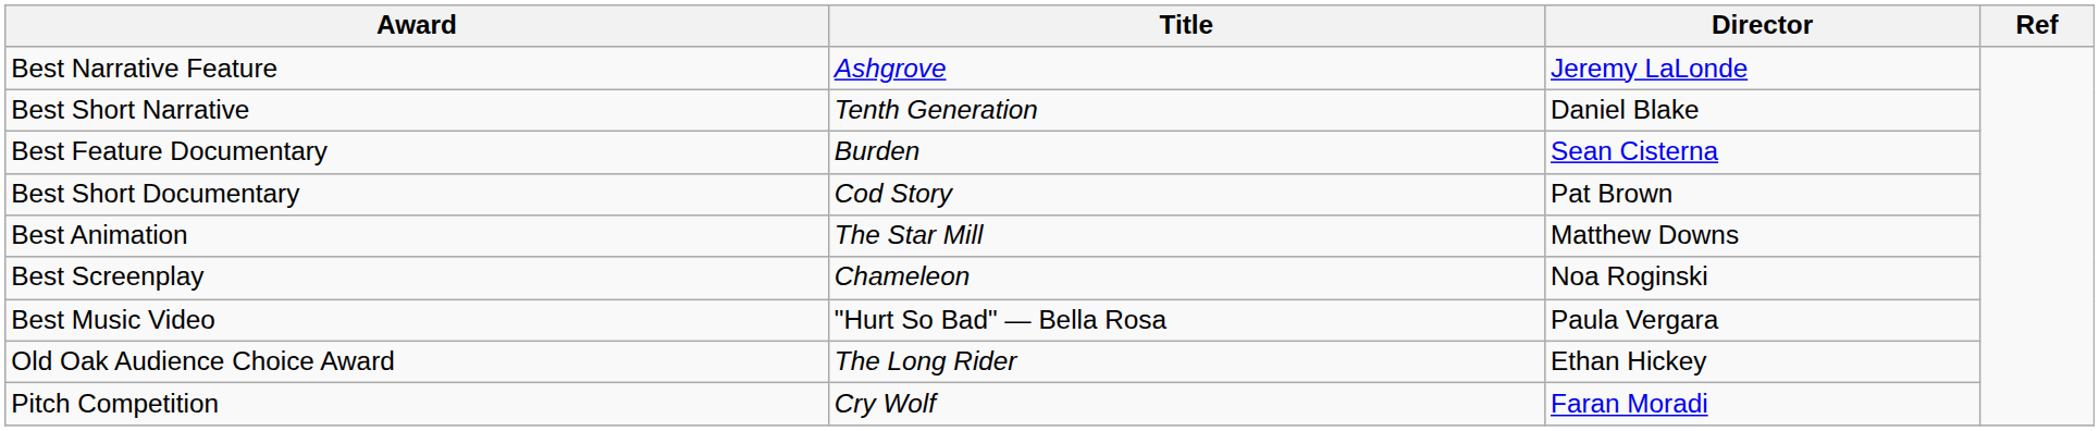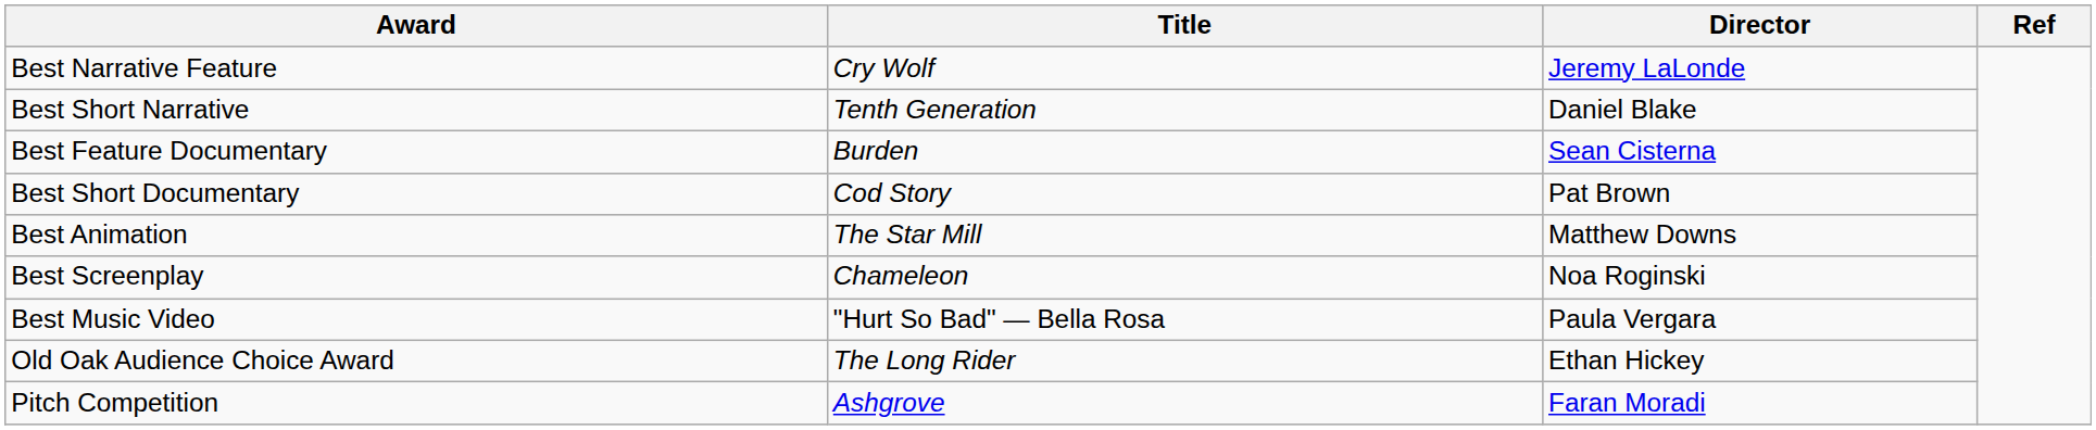 <table class="wikitable" width=100%>
 <tr>
 <th>Award</th>
 <th>Title</th>
 <th>Director</th>
 <th>Ref</th>
 </tr>
 <tr>
 <td>Best Narrative Feature</td>
-<td><em><a href='#'>Ashgrove</a></em></td>
+<td><em>Cry Wolf</em></td>
 <td><a href='#'>Jeremy LaLonde</a></td>
 <td rowspan=9></td>
 </tr>
 <tr>
 <td>Best Short Narrative</td>
 <td><em>Tenth Generation</em></td>
 <td>Daniel Blake</td>
 </tr>
 <tr>
 <td>Best Feature Documentary</td>
 <td><em>Burden</em></td>
 <td><a href='#'>Sean Cisterna</a></td>
 </tr>
 <tr>
 <td>Best Short Documentary</td>
 <td><em>Cod Story</em></td>
 <td>Pat Brown</td>
 </tr>
 <tr>
 <td>Best Animation</td>
 <td><em>The Star Mill</em></td>
 <td>Matthew Downs</td>
 </tr>
 <tr>
 <td>Best Screenplay</td>
 <td><em>Chameleon</em></td>
 <td>Noa Roginski</td>
 </tr>
 <tr>
 <td>Best Music Video</td>
 <td>"Hurt So Bad" — Bella Rosa</td>
 <td>Paula Vergara</td>
 </tr>
 <tr>
 <td>Old Oak Audience Choice Award</td>
 <td><em>The Long Rider</em></td>
 <td>Ethan Hickey</td>
 </tr>
 <tr>
 <td>Pitch Competition</td>
-<td><em>Cry Wolf</em></td>
+<td><em><a href='#'>Ashgrove</a></em></td>
 <td><a href='#'>Faran Moradi</a></td>
 </tr>
 </table>
